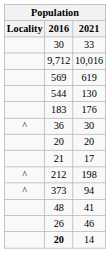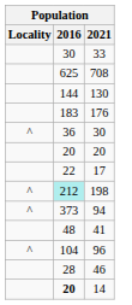 <table class="wikitable" style="text-align:center;">
 <tr>
 <th colspan="3" style="text-align:center;  font-weight:bold">Population</th>
 </tr>
 <tr>
 <th style="text-align:center; background:  font-weight:bold">Locality</th>
 <th style="text-align:center; background:  font-weight:bold"><strong>2016</strong></th>
 <th style="text-align:center; background:  font-weight:bold"><strong>2021</strong></th>
 </tr>
 <tr>
 <td></td>
 <td>30</td>
 <td>33</td>
 </tr>
 <tr>
 <td></td>
-<td>9,712</td>
-<td>10,016</td>
+<td>625</td>
+<td>708</td>
 </tr>
 <tr>
 <td></td>
-<td>569</td>
-<td>619</td>
-</tr>
-<tr>
-<td></td>
-<td>544</td>
+<td>144</td>
 <td>130</td>
 </tr>
 <tr>
 <td></td>
 <td>183</td>
 <td>176</td>
 </tr>
 <tr>
 <td>^</td>
 <td>36</td>
 <td>30</td>
 </tr>
 <tr>
 <td></td>
 <td>20</td>
 <td>20</td>
 </tr>
 <tr>
 <td></td>
-<td>21</td>
+<td>22</td>
 <td>17</td>
 </tr>
 <tr>
 <td>^</td>
-<td>212</td>
+<td style="background: paleturquoise;">212</td>
 <td>198</td>
 </tr>
 <tr>
 <td>^</td>
 <td>373</td>
 <td>94</td>
 </tr>
 <tr>
 <td></td>
 <td>48</td>
 <td>41</td>
 </tr>
 <tr>
+<td>^</td>
+<td>104</td>
+<td>96</td>
+</tr>
+<tr>
 <td></td>
-<td>26</td>
+<td>28</td>
 <td>46</td>
 </tr>
 <tr>
 <td></td>
 <td><strong>20</strong></td>
 <td>14</td>
 </tr>
 </table>
